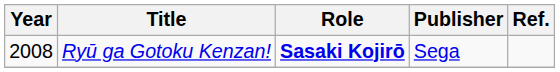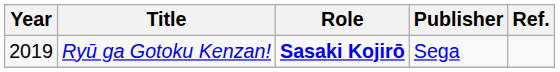 <table class="wikitable">
 <tr>
 <th>Year</th>
 <th>Title</th>
 <th>Role</th>
 <th>Publisher</th>
 <th>Ref.</th>
 </tr>
 <tr>
-<td>2008</td>
+<td>2019</td>
 <td><em><a href='#'>Ryū ga Gotoku Kenzan!</a></em></td>
 <td><strong><a href='#'>Sasaki Kojirō</a></strong></td>
 <td><a href='#'>Sega</a></td>
 <td></td>
 </tr>
 <tr>
 </tr>
 </table>
